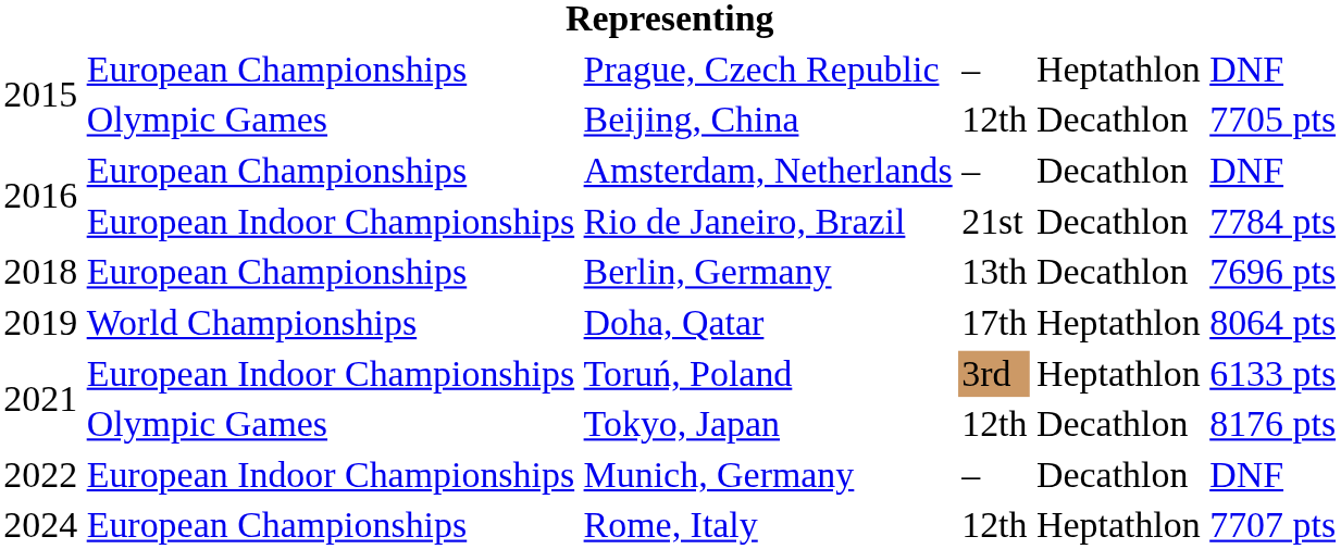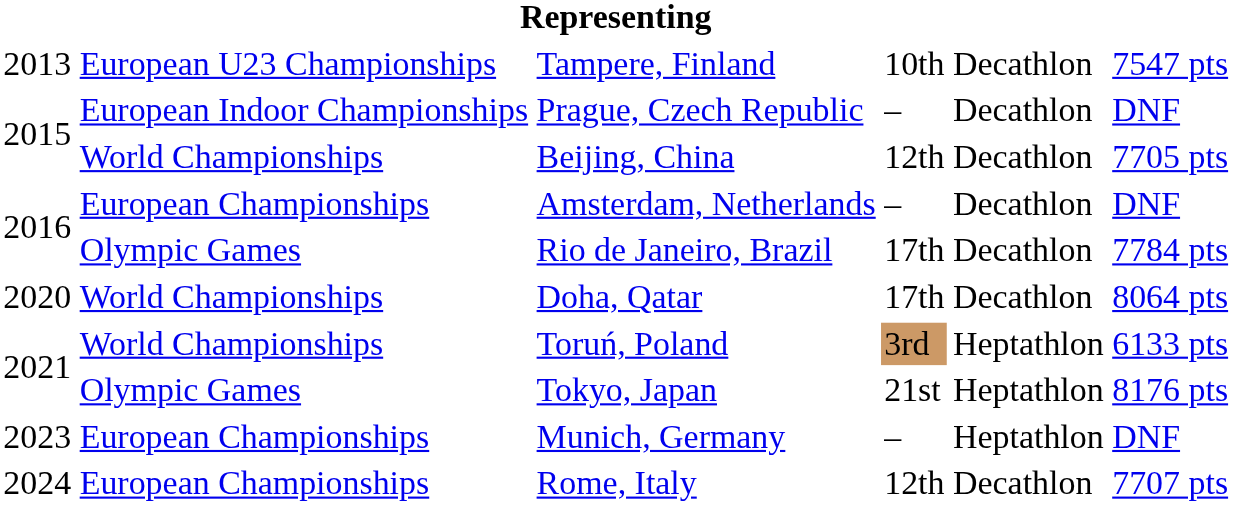 <table>
 <tr>
 <th colspan="6">Representing </th>
 </tr>
 <tr>
+<td>2013</td>
+<td><a href='#'>European U23 Championships</a></td>
+<td><a href='#'>Tampere, Finland</a></td>
+<td>10th</td>
+<td>Decathlon</td>
+<td><a href='#'>7547 pts</a></td>
+</tr>
+<tr>
 <td rowspan=2>2015</td>
-<td><a href='#'>European Championships</a></td>
+<td><a href='#'>European Indoor Championships</a></td>
 <td><a href='#'>Prague, Czech Republic</a></td>
 <td>–</td>
-<td>Heptathlon</td>
+<td>Decathlon</td>
 <td><a href='#'>DNF</a></td>
 </tr>
 <tr>
-<td><a href='#'>Olympic Games</a></td>
+<td><a href='#'>World Championships</a></td>
 <td><a href='#'>Beijing, China</a></td>
 <td>12th</td>
 <td>Decathlon</td>
 <td><a href='#'>7705 pts</a></td>
 </tr>
 <tr>
 <td rowspan=2>2016</td>
 <td><a href='#'>European Championships</a></td>
 <td><a href='#'>Amsterdam, Netherlands</a></td>
 <td>–</td>
 <td>Decathlon</td>
 <td><a href='#'>DNF</a></td>
 </tr>
 <tr>
-<td><a href='#'>European Indoor Championships</a></td>
+<td><a href='#'>Olympic Games</a></td>
 <td><a href='#'>Rio de Janeiro, Brazil</a></td>
-<td>21st</td>
+<td>17th</td>
 <td>Decathlon</td>
 <td><a href='#'>7784 pts</a></td>
 </tr>
 <tr>
-<td>2018</td>
-<td><a href='#'>European Championships</a></td>
-<td><a href='#'>Berlin, Germany</a></td>
-<td>13th</td>
-<td>Decathlon</td>
-<td><a href='#'>7696 pts</a></td>
-</tr>
-<tr>
-<td>2019</td>
+<td>2020</td>
 <td><a href='#'>World Championships</a></td>
 <td><a href='#'>Doha, Qatar</a></td>
 <td>17th</td>
-<td>Heptathlon</td>
+<td>Decathlon</td>
 <td><a href='#'>8064 pts</a></td>
 </tr>
 <tr>
 <td rowspan=2>2021</td>
-<td><a href='#'>European Indoor Championships</a></td>
+<td><a href='#'>World Championships</a></td>
 <td><a href='#'>Toruń, Poland</a></td>
 <td bgcolor=cc9966>3rd</td>
 <td>Heptathlon</td>
 <td><a href='#'>6133 pts</a></td>
 </tr>
 <tr>
 <td><a href='#'>Olympic Games</a></td>
 <td><a href='#'>Tokyo, Japan</a></td>
-<td>12th</td>
-<td>Decathlon</td>
+<td>21st</td>
+<td>Heptathlon</td>
 <td><a href='#'>8176 pts</a></td>
 </tr>
 <tr>
-<td>2022</td>
-<td><a href='#'>European Indoor Championships</a></td>
+<td>2023</td>
+<td><a href='#'>European Championships</a></td>
 <td><a href='#'>Munich, Germany</a></td>
 <td>–</td>
-<td>Decathlon</td>
+<td>Heptathlon</td>
 <td><a href='#'>DNF</a></td>
 </tr>
 <tr>
 <td>2024</td>
 <td><a href='#'>European Championships</a></td>
 <td><a href='#'>Rome, Italy</a></td>
 <td>12th</td>
-<td>Heptathlon</td>
+<td>Decathlon</td>
 <td><a href='#'>7707 pts</a></td>
 </tr>
 </table>
